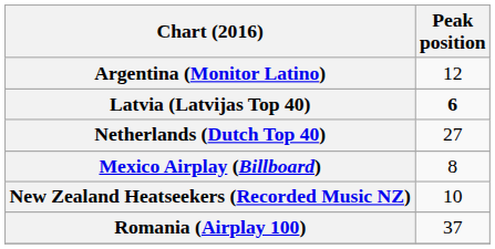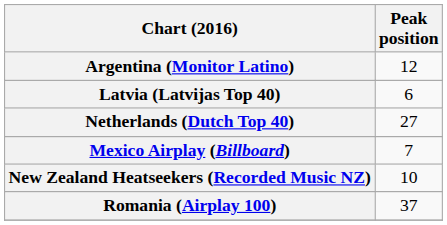 <table class="wikitable sortable plainrowheaders" style="text-align:center">
 <tr>
 <th scope="col">Chart (2016)</th>
 <th scope="col">Peak<br>position</th>
 </tr>
 <tr>
 <th scope="row">Argentina (<a href='#'>Monitor Latino</a>)</th>
 <td>12</td>
 </tr>
 <tr>
 </tr>
 <tr>
 </tr>
 <tr>
 </tr>
 <tr>
 </tr>
 <tr>
 </tr>
 <tr>
 </tr>
 <tr>
 </tr>
 <tr>
 </tr>
 <tr>
 </tr>
 <tr>
 </tr>
 <tr>
 </tr>
 <tr>
 </tr>
 <tr>
 <th scope="row">Latvia (Latvijas Top 40)</th>
-<td><strong>6</strong></td>
+<td>6</td>
 </tr>
 <tr>
 <th scope="row">Netherlands (<a href='#'>Dutch Top 40</a>)</th>
 <td>27</td>
 </tr>
 <tr>
 </tr>
 <tr>
 <th scope="row"><a href='#'>Mexico Airplay</a> (<em><a href='#'>Billboard</a></em>)</th>
-<td>8</td>
+<td>7</td>
 </tr>
 <tr>
 <th scope="row">New Zealand Heatseekers (<a href='#'>Recorded Music NZ</a>)</th>
 <td>10</td>
 </tr>
 <tr>
 </tr>
 <tr>
 <th scope="row">Romania (<a href='#'>Airplay 100</a>)</th>
 <td>37</td>
 </tr>
 <tr>
 </tr>
 <tr>
 </tr>
 <tr>
 </tr>
 <tr>
 </tr>
 <tr>
 </tr>
 <tr>
 </tr>
 </table>
